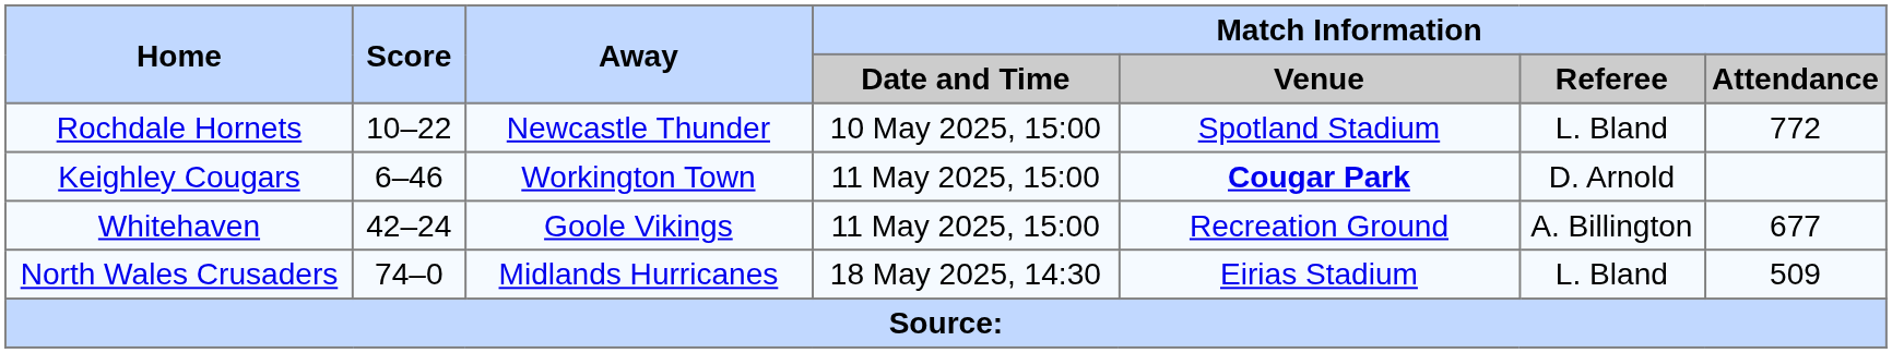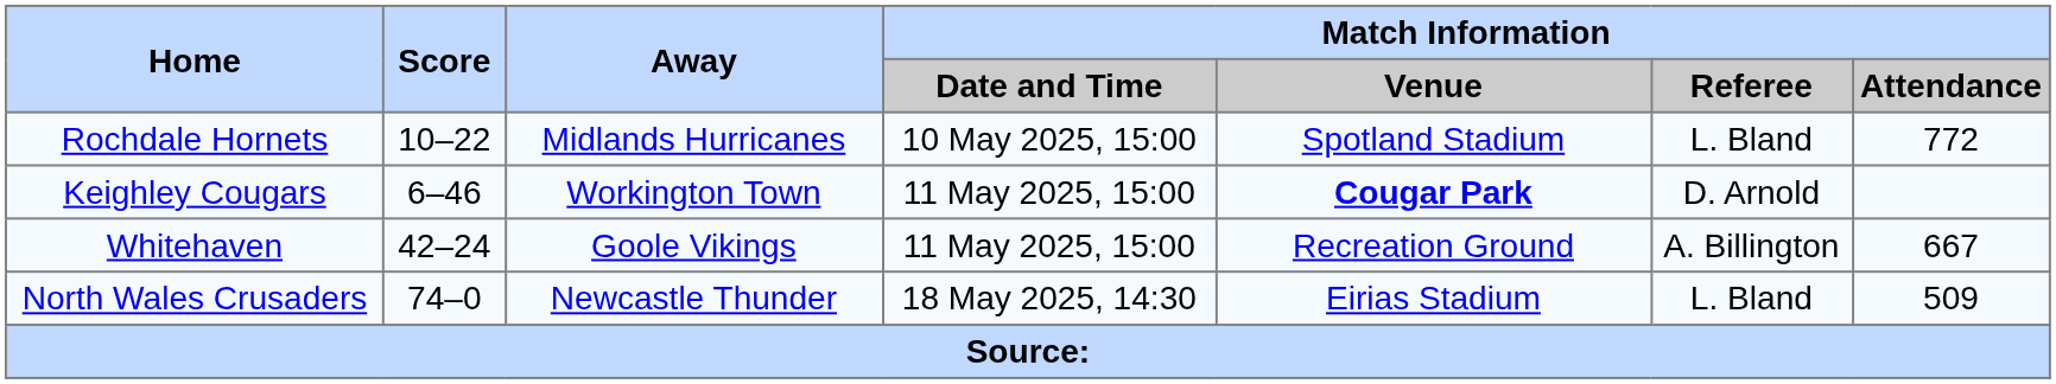 <table border=1 style="border-collapse:collapse; font-size:90%; text-align:center;" cellpadding=3 cellspacing=0 width=100%>
 <tr bgcolor=#C1D8FF>
 <th scope="col" rowspan=2 width=19%>Home</th>
 <th scope="col" rowspan=2 width=6%>Score</th>
 <th scope="col" rowspan=2 width=19%>Away</th>
 <th colspan=4>Match Information</th>
 </tr>
 <tr bgcolor=#CCCCCC>
 <th scope="col" width=17%>Date and Time</th>
 <th scope="col" width=22%>Venue</th>
 <th scope="col" width=10%>Referee</th>
 <th scope="col" width=7%>Attendance</th>
 </tr>
 <tr bgcolor=#F5FAFF>
 <td> <a href='#'>Rochdale Hornets</a></td>
 <td>10–22</td>
-<td> <a href='#'>Newcastle Thunder</a></td>
+<td> <a href='#'>Midlands Hurricanes</a></td>
 <td>10 May 2025, 15:00</td>
 <td><a href='#'>Spotland Stadium</a></td>
 <td>L. Bland</td>
 <td>772</td>
 </tr>
 <tr bgcolor=#F5FAFF>
 <td> <a href='#'>Keighley Cougars</a></td>
 <td>6–46</td>
 <td> <a href='#'>Workington Town</a></td>
 <td>11 May 2025, 15:00</td>
 <td><strong><a href='#'>Cougar Park</a></strong></td>
 <td>D. Arnold</td>
 <td></td>
 </tr>
 <tr bgcolor=#F5FAFF>
 <td> <a href='#'>Whitehaven</a></td>
 <td>42–24</td>
 <td> <a href='#'>Goole Vikings</a></td>
 <td>11 May 2025, 15:00</td>
 <td><a href='#'>Recreation Ground</a></td>
 <td>A. Billington</td>
-<td>677</td>
+<td>667</td>
 </tr>
 <tr bgcolor=#F5FAFF>
 <td> <a href='#'>North Wales Crusaders</a></td>
 <td>74–0</td>
-<td> <a href='#'>Midlands Hurricanes</a></td>
+<td> <a href='#'>Newcastle Thunder</a></td>
 <td>18 May 2025, 14:30</td>
 <td><a href='#'>Eirias Stadium</a></td>
 <td>L. Bland</td>
 <td>509</td>
 </tr>
 <tr style="background:#c1d8ff;">
 <th colspan=7>Source:</th>
 </tr>
 </table>
